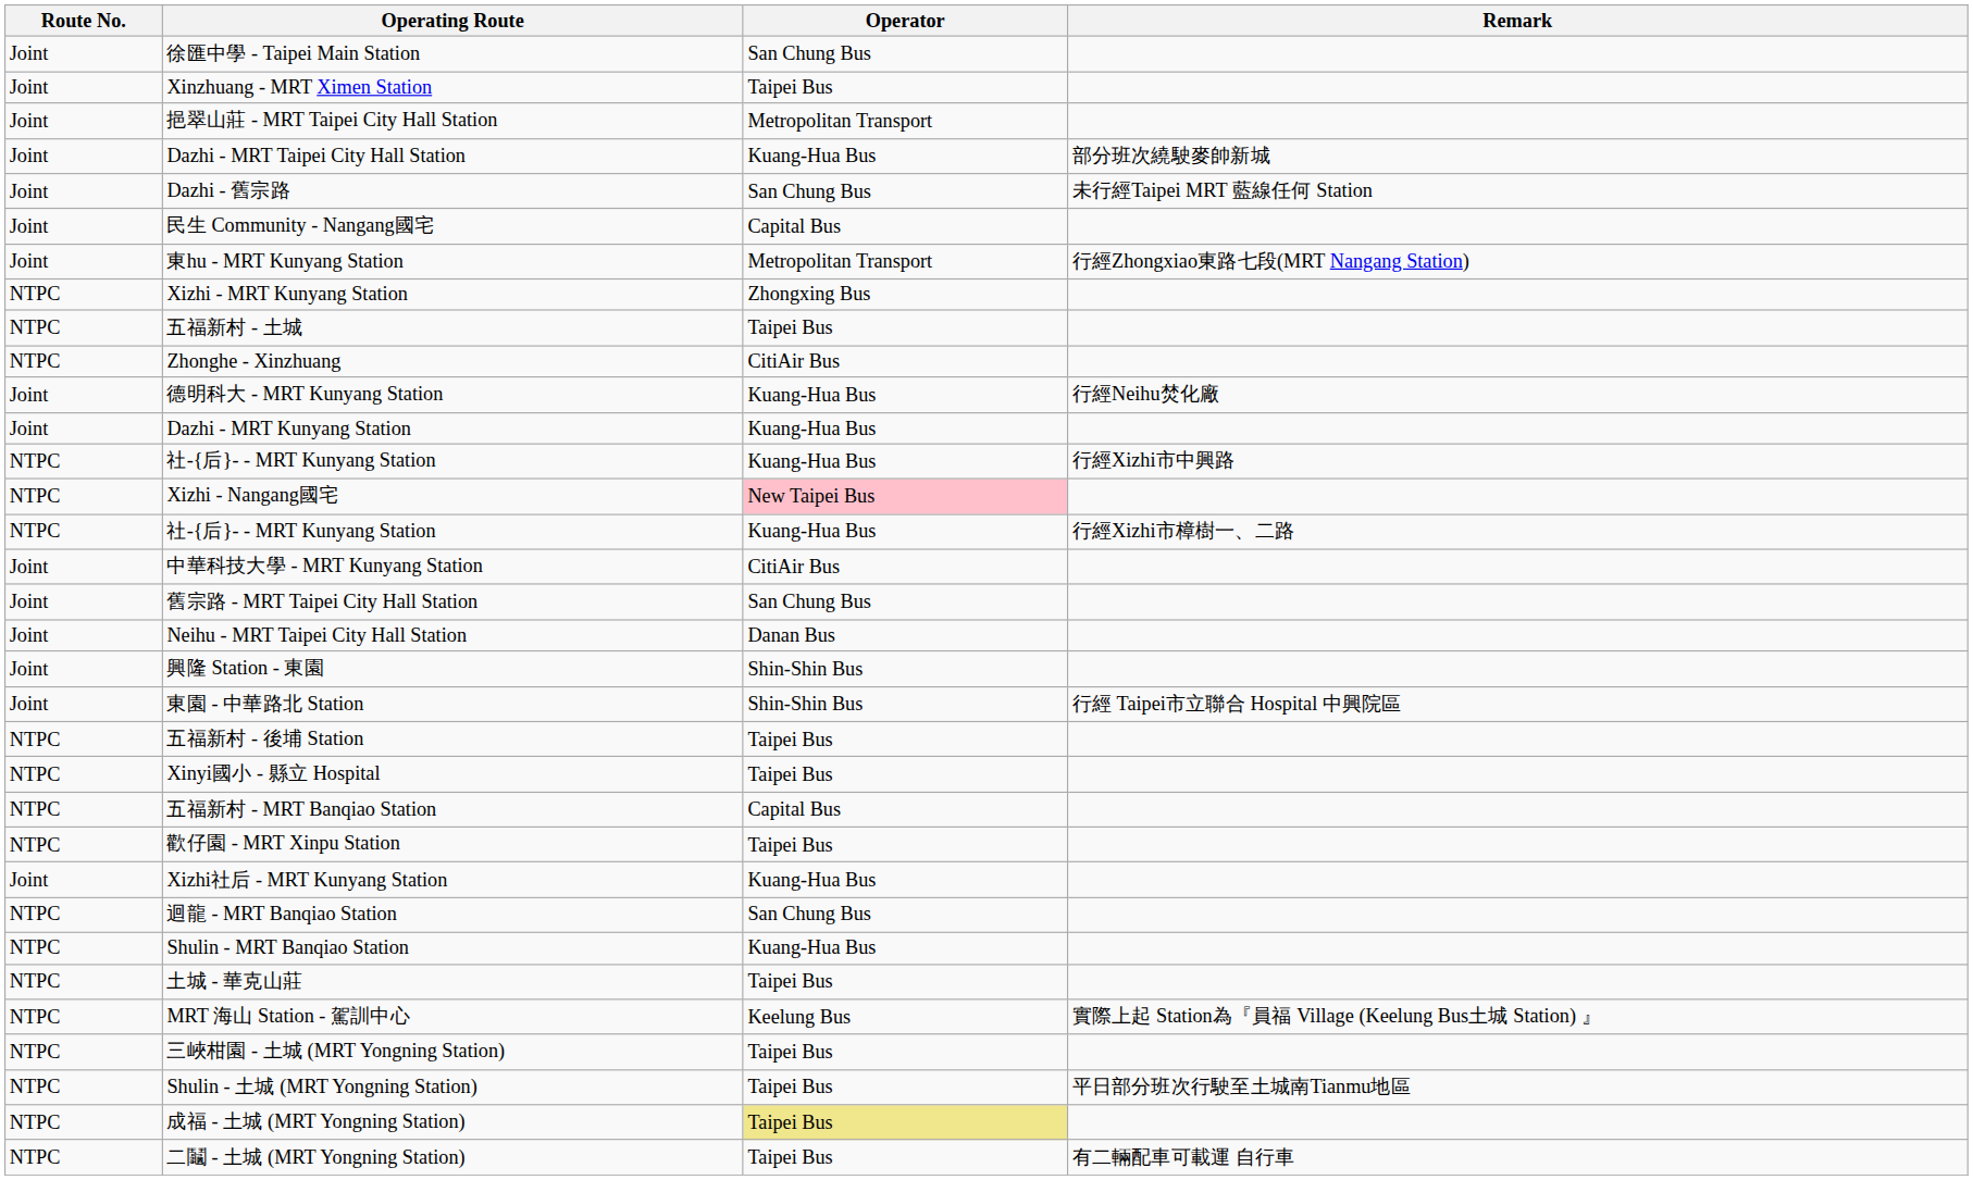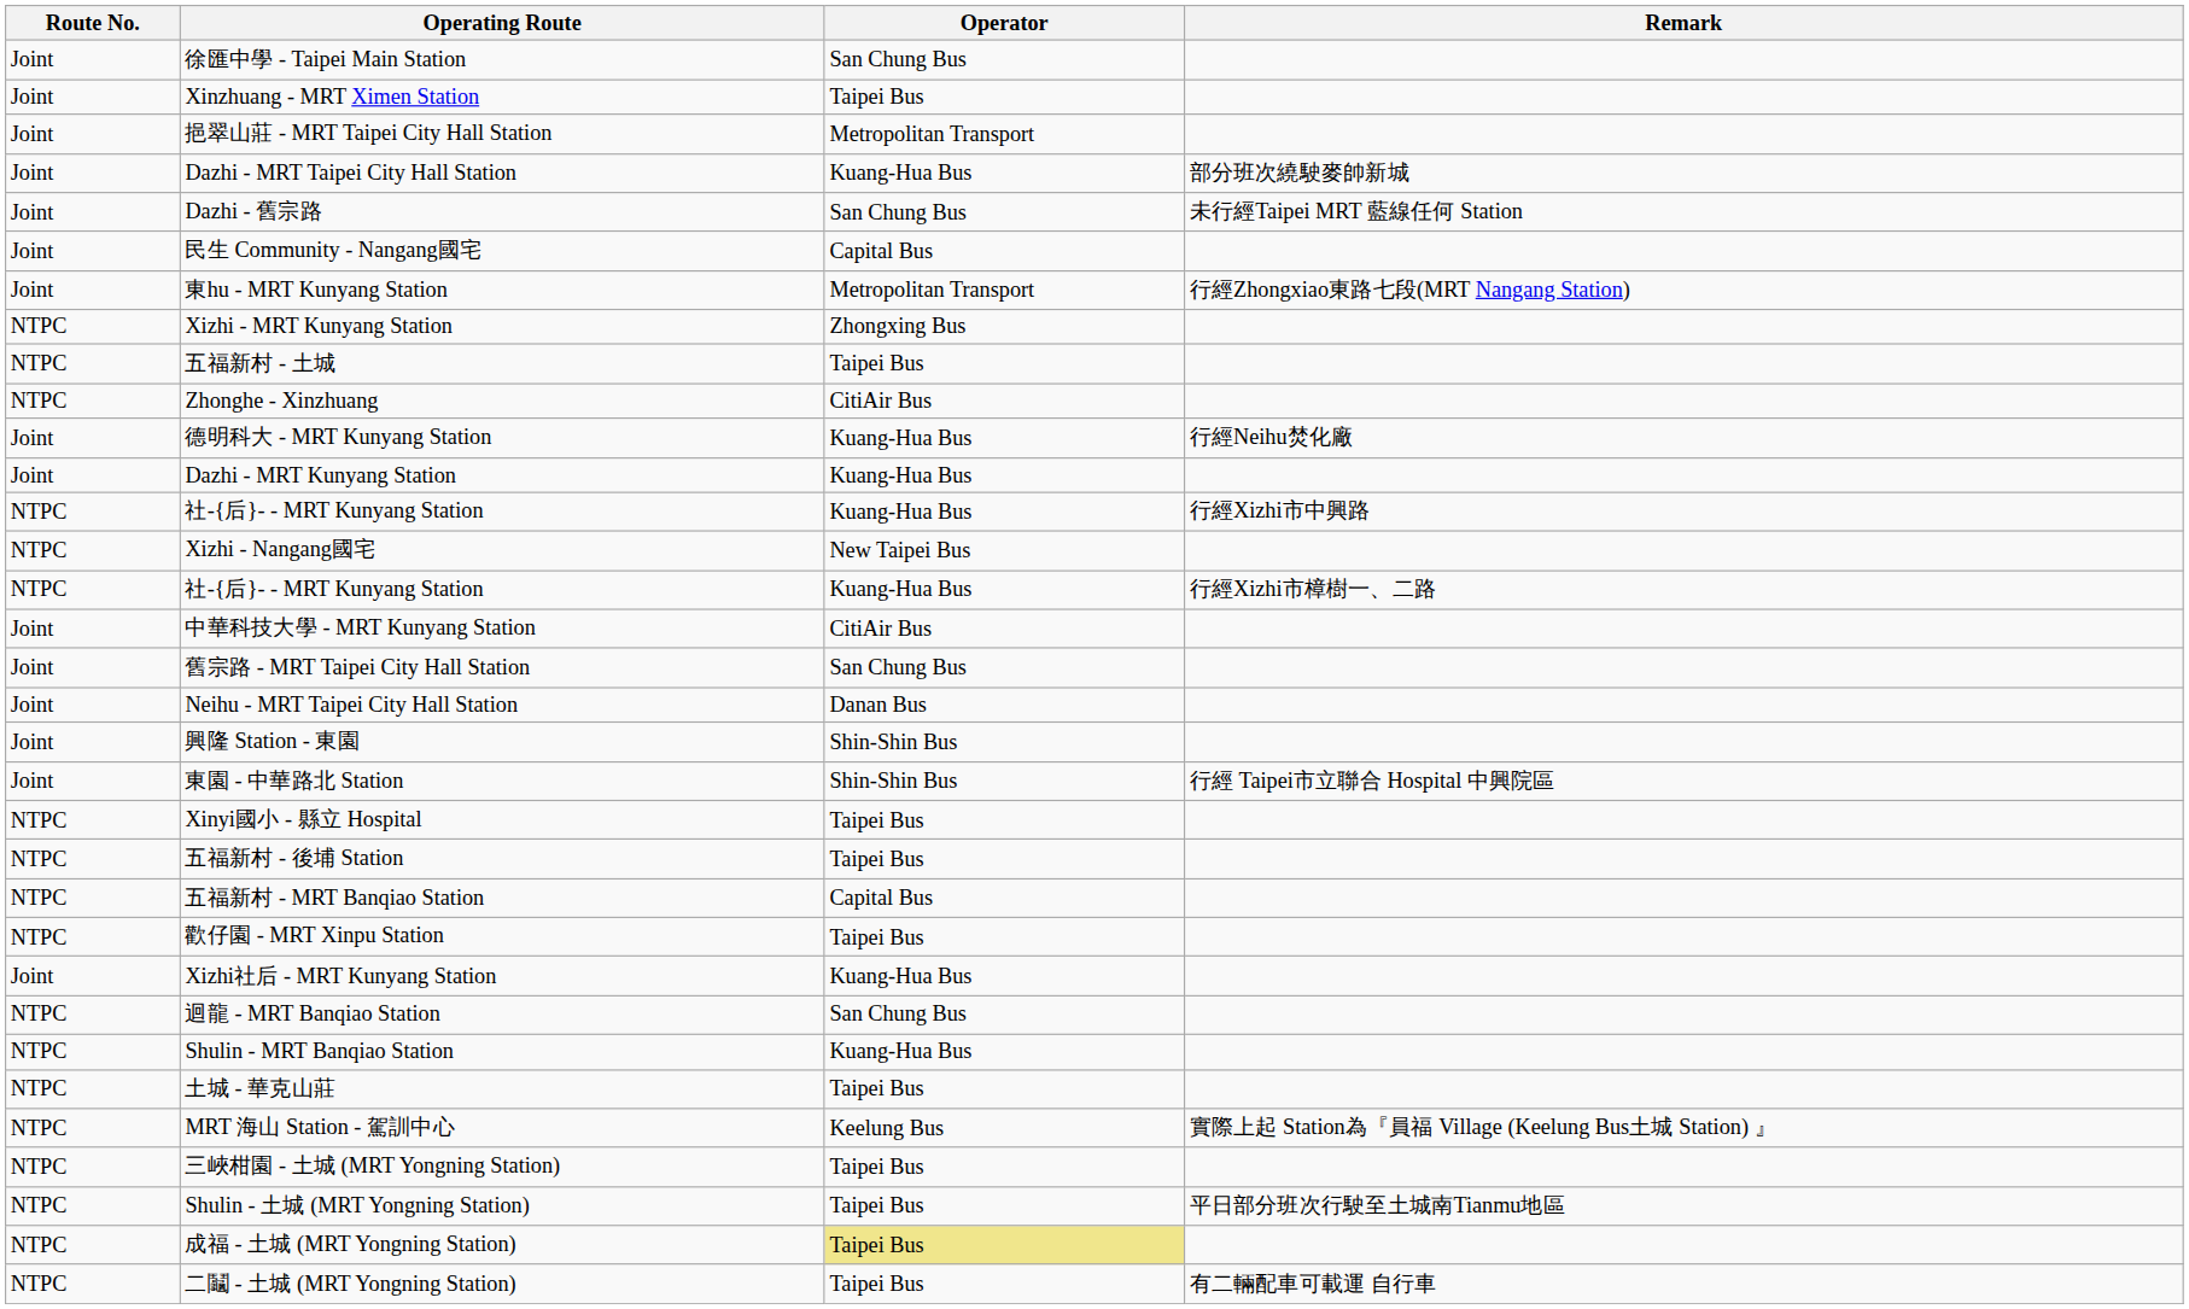 <table class="wikitable"  style="width:100%; margin:auto;">
 <tr>
 <th>Route No.</th>
 <th>Operating Route</th>
 <th>Operator</th>
 <th>Remark</th>
 </tr>
 <tr>
 <td>Joint </td>
 <td>徐匯中學 - Taipei Main Station</td>
 <td>San Chung Bus</td>
 <td></td>
 </tr>
 <tr>
 <td>Joint </td>
 <td>Xinzhuang - MRT <a href='#'>Ximen Station</a></td>
 <td>Taipei Bus</td>
 <td></td>
 </tr>
 <tr>
 <td>Joint </td>
 <td>挹翠山莊 - MRT Taipei City Hall Station</td>
 <td>Metropolitan Transport</td>
 <td></td>
 </tr>
 <tr>
 <td>Joint </td>
 <td>Dazhi - MRT Taipei City Hall Station</td>
 <td>Kuang-Hua Bus</td>
 <td>部分班次繞駛麥帥新城</td>
 </tr>
 <tr>
 <td>Joint </td>
 <td>Dazhi - 舊宗路</td>
 <td>San Chung Bus</td>
 <td>未行經Taipei MRT 藍線任何 Station</td>
 </tr>
 <tr>
 <td>Joint </td>
 <td>民生 Community - Nangang國宅</td>
 <td>Capital Bus</td>
 <td></td>
 </tr>
 <tr>
 <td>Joint </td>
 <td>東hu - MRT Kunyang Station</td>
 <td>Metropolitan Transport</td>
 <td>行經Zhongxiao東路七段(MRT <a href='#'>Nangang Station</a>)</td>
 </tr>
 <tr>
 <td>NTPC <strong></strong></td>
 <td>Xizhi - MRT Kunyang Station</td>
 <td>Zhongxing Bus</td>
 <td></td>
 </tr>
 <tr>
 <td>NTPC <strong></strong></td>
 <td>五福新村 - 土城</td>
 <td>Taipei Bus</td>
 <td></td>
 </tr>
 <tr>
 <td>NTPC <strong></strong></td>
 <td>Zhonghe - Xinzhuang</td>
 <td>CitiAir Bus</td>
 <td></td>
 </tr>
 <tr>
 <td>Joint </td>
 <td>德明科大 - MRT Kunyang Station</td>
 <td>Kuang-Hua Bus</td>
 <td>行經Neihu焚化廠</td>
 </tr>
 <tr>
 <td>Joint </td>
 <td>Dazhi - MRT Kunyang Station</td>
 <td>Kuang-Hua Bus</td>
 <td></td>
 </tr>
 <tr>
 <td>NTPC <strong></strong></td>
 <td>社-{后}- - MRT Kunyang Station</td>
 <td>Kuang-Hua Bus</td>
 <td>行經Xizhi市中興路</td>
 </tr>
 <tr>
 <td>NTPC <strong></strong></td>
 <td>Xizhi - Nangang國宅</td>
-<td style="background: pink;">New Taipei Bus</td>
+<td>New Taipei Bus</td>
 <td></td>
 </tr>
 <tr>
 <td>NTPC <strong></strong></td>
 <td>社-{后}- - MRT Kunyang Station</td>
 <td>Kuang-Hua Bus</td>
 <td>行經Xizhi市樟樹一、二路</td>
 </tr>
 <tr>
 <td>Joint </td>
 <td>中華科技大學 - MRT Kunyang Station</td>
 <td>CitiAir Bus</td>
 <td></td>
 </tr>
 <tr>
 <td>Joint </td>
 <td>舊宗路 - MRT Taipei City Hall Station</td>
 <td>San Chung Bus</td>
 <td></td>
 </tr>
 <tr>
 <td>Joint </td>
 <td>Neihu - MRT Taipei City Hall Station</td>
 <td>Danan Bus</td>
 <td></td>
 </tr>
 <tr>
 <td>Joint </td>
 <td>興隆 Station - 東園</td>
 <td>Shin-Shin Bus</td>
 <td></td>
 </tr>
 <tr>
 <td>Joint </td>
 <td>東園 - 中華路北 Station</td>
 <td>Shin-Shin Bus</td>
 <td>行經 Taipei市立聯合 Hospital 中興院區</td>
 </tr>
 <tr>
 <td>NTPC <strong></strong></td>
-<td>五福新村 - 後埔 Station</td>
+<td>Xinyi國小 - 縣立 Hospital</td>
 <td>Taipei Bus</td>
 <td></td>
 </tr>
 <tr>
 <td>NTPC <strong></strong></td>
-<td>Xinyi國小 - 縣立 Hospital</td>
+<td>五福新村 - 後埔 Station</td>
 <td>Taipei Bus</td>
 <td></td>
 </tr>
 <tr>
 <td>NTPC <strong></strong></td>
 <td>五福新村 - MRT Banqiao Station</td>
 <td>Capital Bus</td>
 <td></td>
 </tr>
 <tr>
 <td>NTPC <strong></strong></td>
 <td>歡仔園 - MRT Xinpu Station</td>
 <td>Taipei Bus</td>
 <td></td>
 </tr>
 <tr>
 <td>Joint </td>
 <td>Xizhi社后 - MRT Kunyang Station</td>
 <td>Kuang-Hua Bus</td>
 <td></td>
 </tr>
 <tr>
 <td>NTPC <strong></strong></td>
 <td>迴龍 - MRT Banqiao Station</td>
 <td>San Chung Bus</td>
 <td></td>
 </tr>
 <tr>
 <td>NTPC <strong></strong></td>
 <td>Shulin - MRT Banqiao Station</td>
 <td>Kuang-Hua Bus</td>
 <td></td>
 </tr>
 <tr>
 <td>NTPC <strong></strong></td>
 <td>土城 - 華克山莊</td>
 <td>Taipei Bus</td>
 <td></td>
 </tr>
 <tr>
 <td>NTPC <strong></strong></td>
 <td>MRT 海山 Station - 駕訓中心</td>
 <td>Keelung Bus</td>
 <td>實際上起 Station為『員福 Village (Keelung Bus土城 Station) 』</td>
 </tr>
 <tr>
 <td>NTPC <strong></strong></td>
 <td>三峽柑園 - 土城 (MRT Yongning Station)</td>
 <td>Taipei Bus</td>
 <td></td>
 </tr>
 <tr>
 <td>NTPC <strong></strong></td>
 <td>Shulin - 土城 (MRT Yongning Station)</td>
 <td>Taipei Bus</td>
 <td>平日部分班次行駛至土城南Tianmu地區</td>
 </tr>
 <tr>
 <td>NTPC <strong></strong></td>
 <td>成福 - 土城 (MRT Yongning Station)</td>
 <td style="background: khaki;">Taipei Bus</td>
 <td></td>
 </tr>
 <tr>
 <td>NTPC <strong></strong></td>
 <td>二鬮 - 土城 (MRT Yongning Station)</td>
 <td>Taipei Bus</td>
 <td>有二輛配車可載運 自行車</td>
 </tr>
 </table>
